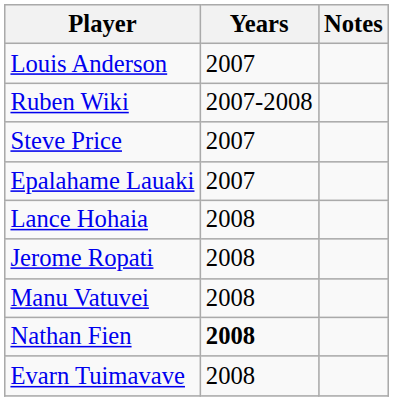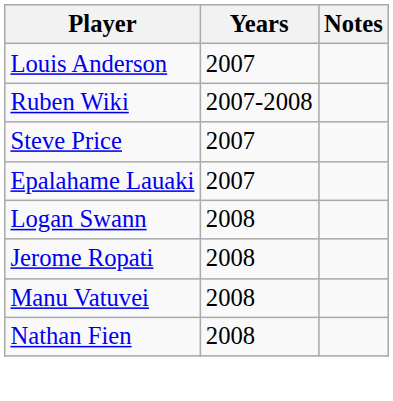 <table class="wikitable sortable">
 <tr>
 <th>Player</th>
 <th>Years</th>
 <th>Notes</th>
 </tr>
 <tr>
 <td><a href='#'>Louis Anderson</a></td>
 <td>2007</td>
 <td></td>
 </tr>
 <tr>
 <td><a href='#'>Ruben Wiki</a></td>
 <td>2007-2008</td>
 <td></td>
 </tr>
 <tr>
 <td><a href='#'>Steve Price</a></td>
 <td>2007</td>
 <td></td>
 </tr>
 <tr>
 <td><a href='#'>Epalahame Lauaki</a></td>
 <td>2007</td>
 <td></td>
 </tr>
 <tr>
-<td><a href='#'>Lance Hohaia</a></td>
+<td><a href='#'>Logan Swann</a></td>
 <td>2008</td>
 <td></td>
 </tr>
 <tr>
 <td><a href='#'>Jerome Ropati</a></td>
 <td>2008</td>
 <td></td>
 </tr>
 <tr>
 <td><a href='#'>Manu Vatuvei</a></td>
 <td>2008</td>
 <td></td>
 </tr>
 <tr>
 <td><a href='#'>Nathan Fien</a></td>
-<td><strong>2008</strong></td>
-<td></td>
-</tr>
-<tr>
-<td><a href='#'>Evarn Tuimavave</a></td>
 <td>2008</td>
 <td></td>
 </tr>
 </table>
